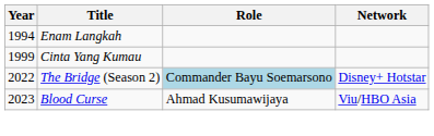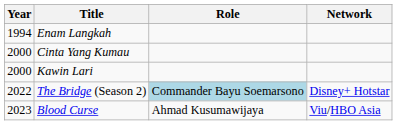 <table class="wikitable">
 <tr>
 <th>Year</th>
 <th>Title</th>
 <th>Role</th>
 <th>Network</th>
 </tr>
 <tr>
 <td>1994</td>
 <td><em>Enam Langkah</em></td>
 <td></td>
 <td></td>
 </tr>
 <tr>
-<td>1999</td>
+<td>2000</td>
 <td><em>Cinta Yang Kumau</em></td>
+<td></td>
+<td></td>
+</tr>
+<tr>
+<td>2000</td>
+<td><em>Kawin Lari</em></td>
 <td></td>
 <td></td>
 </tr>
 <tr>
 <td>2022</td>
 <td><a href='#'><em>The Bridge</em></a> (Season 2)</td>
 <td style="background: lightblue;">Commander Bayu Soemarsono</td>
 <td><a href='#'>Disney+ Hotstar</a></td>
 </tr>
 <tr>
 <td>2023</td>
 <td><em><a href='#'>Blood Curse</a></em></td>
 <td>Ahmad Kusumawijaya</td>
 <td><a href='#'>Viu</a>/<a href='#'>HBO Asia</a></td>
 </tr>
 </table>
